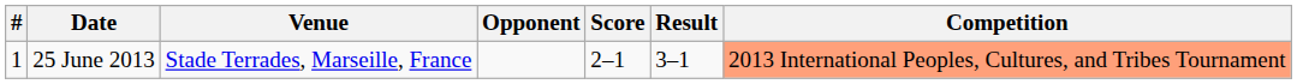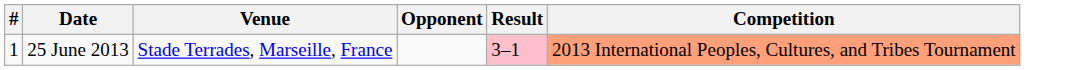 <table class="wikitable">
 <tr>
 <th>#</th>
 <th>Date</th>
 <th>Venue</th>
 <th>Opponent</th>
-<th>Score</th>
 <th>Result</th>
 <th>Competition</th>
 </tr>
 <tr>
 <td>1</td>
 <td>25 June 2013</td>
 <td><a href='#'>Stade Terrades</a>, <a href='#'>Marseille</a>, <a href='#'>France</a></td>
 <td></td>
-<td>2–1</td>
-<td>3–1</td>
+<td style="background: pink;">3–1</td>
 <td style="background: lightsalmon;">2013 International Peoples, Cultures, and Tribes Tournament</td>
 </tr>
 </table>
